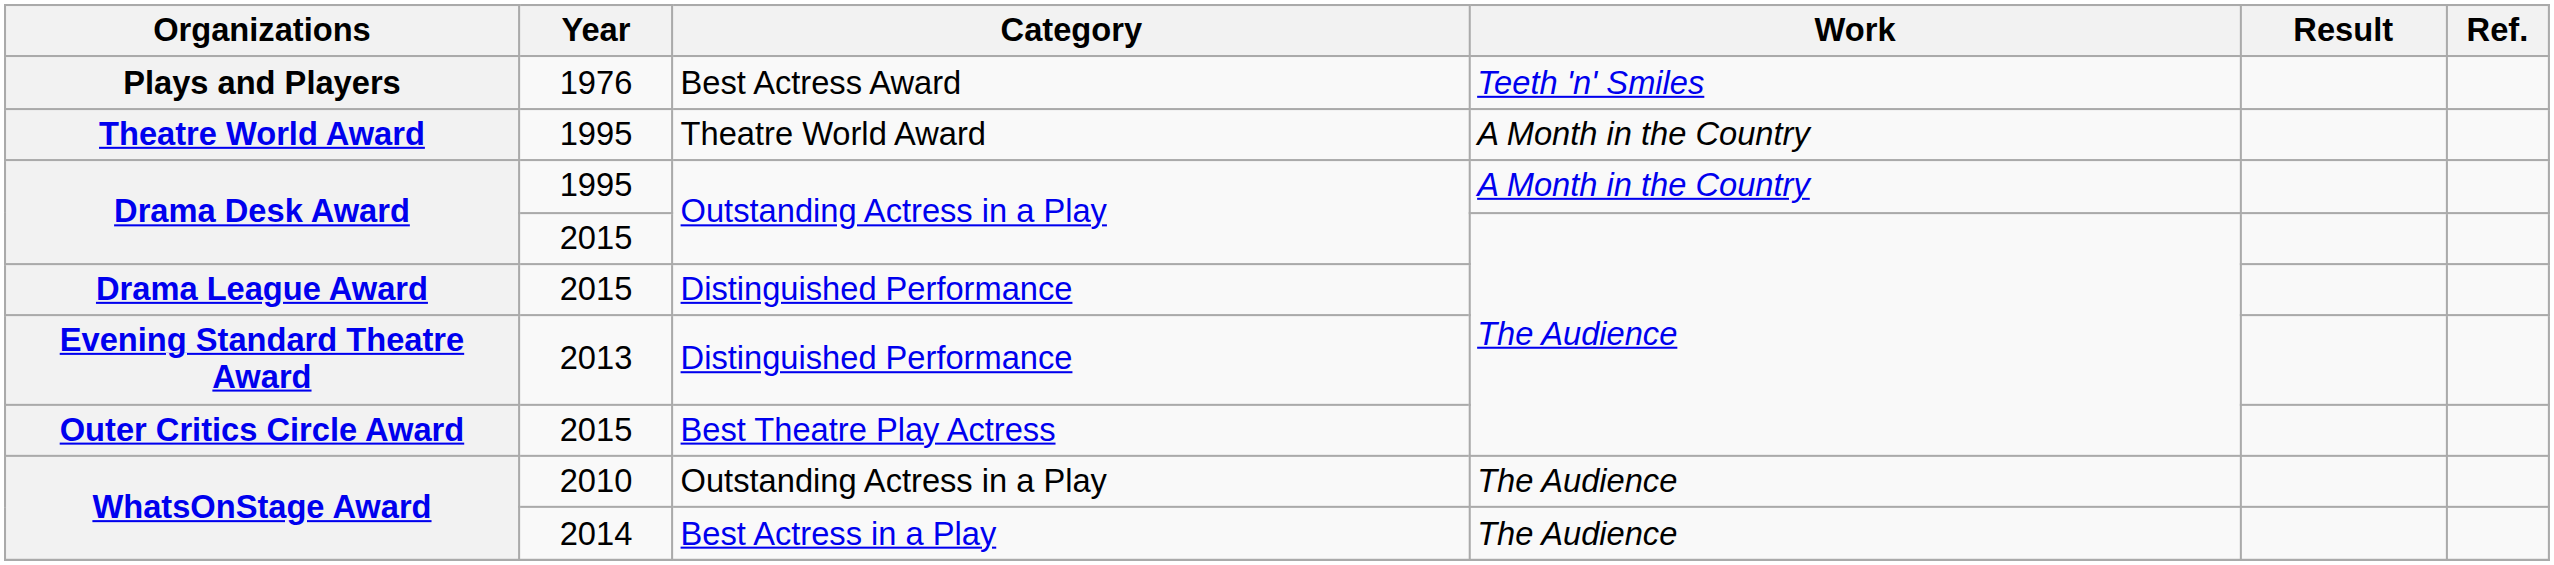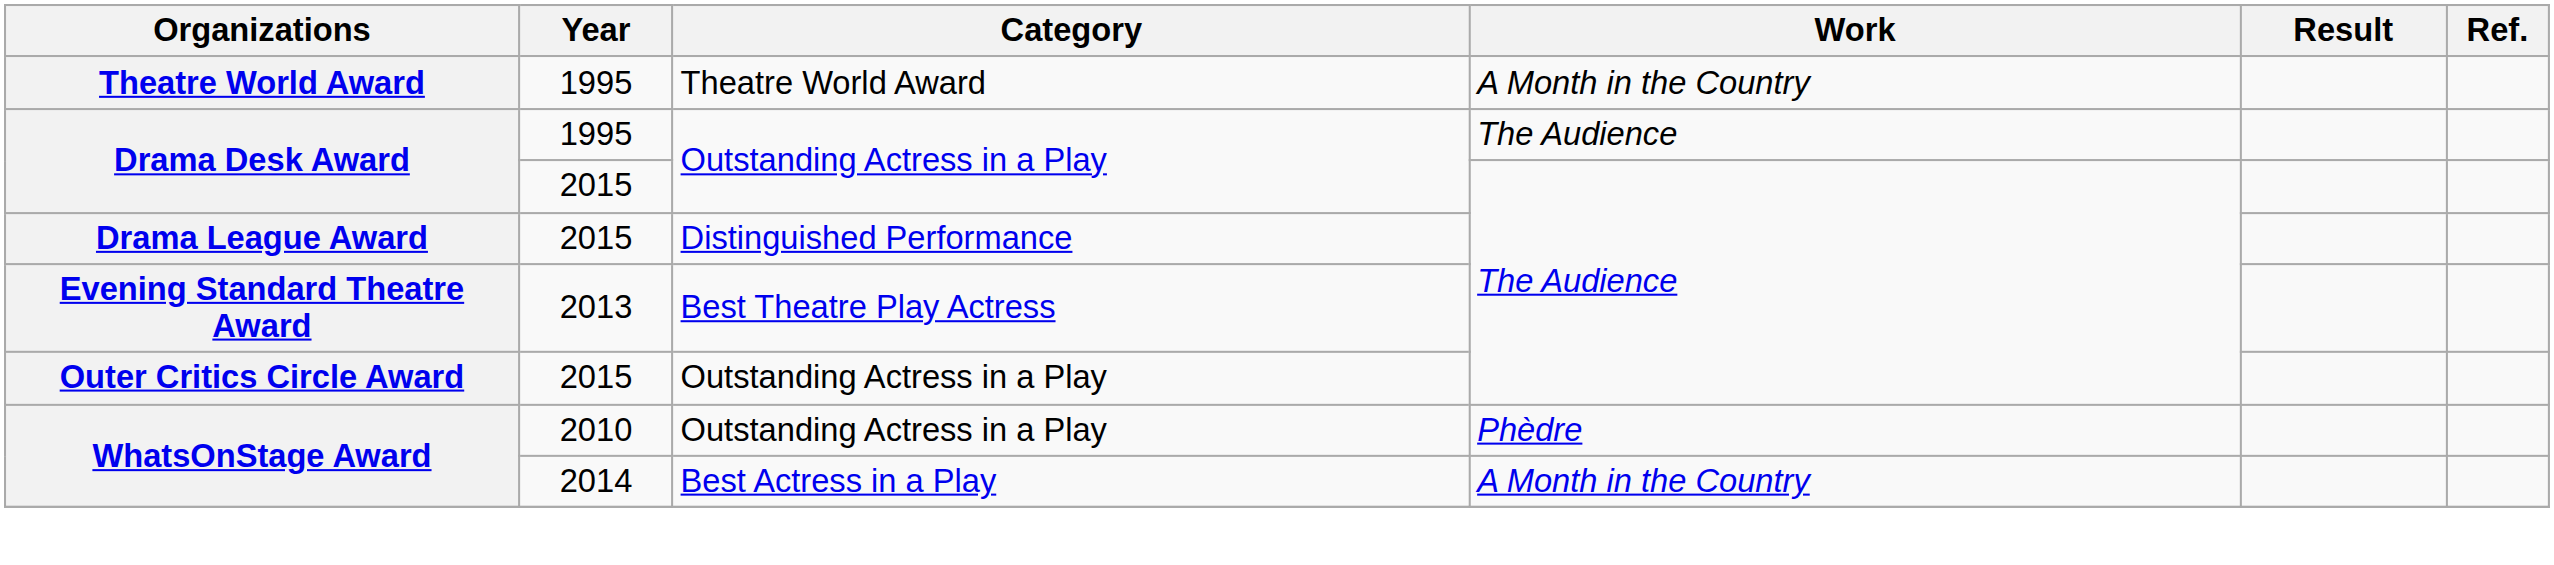 <table class="wikitable sortable plainrowheaders">
 <tr>
 <th scope="col" style="width:20%;">Organizations</th>
 <th scope="col" style="width:6%;">Year</th>
 <th scope="col" style="width:31%;">Category</th>
 <th scope="col" style="width:30%;">Work</th>
 <th scope="col" style="width:8%;">Result</th>
 <th scope="col" style="width:4%;" class="unsortable">Ref.</th>
-</tr>
-<tr>
-<th rowspan="1" scope="row">Plays and Players</th>
-<td style="text-align:center;">1976</td>
-<td>Best Actress Award</td>
-<td><em><a href='#'>Teeth 'n' Smiles</a></em></td>
-<td></td>
-<td></td>
 </tr>
 <tr>
 <th rowspan="1" scope="row"><a href='#'>Theatre World Award</a></th>
 <td style="text-align:center;">1995</td>
 <td>Theatre World Award</td>
 <td><em>A Month in the Country</em></td>
 <td></td>
 <td></td>
 </tr>
 <tr>
 <th rowspan="2" scope="row"><a href='#'>Drama Desk Award</a></th>
 <td style="text-align:center;">1995</td>
 <td rowspan="2"><a href='#'>Outstanding Actress in a Play</a></td>
-<td><em><a href='#'>A Month in the Country</a></em></td>
+<td><em>The Audience</em></td>
 <td></td>
 <td></td>
 </tr>
 <tr>
 <td style="text-align:center;">2015</td>
 <td rowspan=4><em><a href='#'>The Audience</a></em></td>
 <td></td>
 <td></td>
 </tr>
 <tr>
 <th rowspan="1" scope="row"><a href='#'>Drama League Award</a></th>
 <td style="text-align:center;">2015</td>
 <td><a href='#'>Distinguished Performance</a></td>
 <td></td>
 <td></td>
 </tr>
 <tr>
 <th rowspan="1" scope="row"><a href='#'>Evening Standard Theatre Award</a></th>
 <td style="text-align:center;">2013</td>
-<td><a href='#'>Distinguished Performance</a></td>
+<td><a href='#'>Best Theatre Play Actress</a></td>
 <td></td>
 <td></td>
 </tr>
 <tr>
 <th rowspan="1" scope="row"><a href='#'>Outer Critics Circle Award</a></th>
 <td style="text-align:center;">2015</td>
-<td><a href='#'>Best Theatre Play Actress</a></td>
+<td>Outstanding Actress in a Play</td>
 <td></td>
 <td></td>
 </tr>
 <tr>
 <th rowspan="2" scope="row"><a href='#'>WhatsOnStage Award</a></th>
 <td style="text-align:center;">2010</td>
 <td>Outstanding Actress in a Play</td>
-<td><em>The Audience</em></td>
+<td><em><a href='#'>Phèdre</a></em></td>
 <td></td>
 <td></td>
 </tr>
 <tr>
 <td style="text-align:center;">2014</td>
 <td><a href='#'>Best Actress in a Play</a></td>
-<td><em>The Audience</em></td>
+<td><em><a href='#'>A Month in the Country</a></em></td>
 <td></td>
 <td></td>
 </tr>
 <tr>
 </tr>
 </table>
